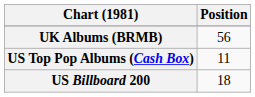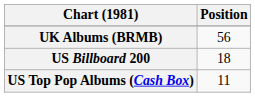 <table class="wikitable sortable plainrowheaders">
 <tr>
 <th>Chart (1981)</th>
 <th>Position</th>
 </tr>
 <tr>
 </tr>
 <tr>
 <th scope="row">UK Albums (BRMB)</th>
 <td align="center">56</td>
 </tr>
 <tr>
+<th scope="row">US <em>Billboard</em> 200</th>
+<td align="center">18</td>
+</tr>
+<tr>
 <th scope="row">US Top Pop Albums (<em><a href='#'>Cash Box</a></em>)</th>
 <td align="center">11</td>
 </tr>
-<tr>
-<th scope="row">US <em>Billboard</em> 200</th>
-<td align="center">18</td>
-</tr>
 </table>
